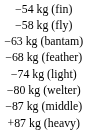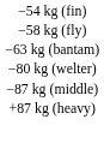 <table>
 <tr>
 <td style="text-align:center">−54 kg (fin)</td>
 <td></td>
 <td></td>
 <td> <br></td>
 </tr>
 <tr>
 <td style="text-align:center">−58 kg (fly)</td>
 <td></td>
 <td></td>
 <td> <br></td>
 </tr>
 <tr>
 <td style="text-align:center">−63 kg (bantam)</td>
-<td></td>
-<td></td>
-<td> <br></td>
-</tr>
-<tr>
-<td style="text-align:center">−68 kg (feather)</td>
-<td></td>
-<td></td>
-<td> <br></td>
-</tr>
-<tr>
-<td style="text-align:center">−74 kg (light)</td>
 <td></td>
 <td></td>
 <td> <br></td>
 </tr>
 <tr>
 <td style="text-align:center">−80 kg (welter)</td>
 <td></td>
 <td></td>
 <td> <br></td>
 </tr>
 <tr>
 <td style="text-align:center">−87 kg (middle)</td>
 <td></td>
 <td></td>
 <td> <br></td>
 </tr>
 <tr>
 <td style="text-align:center">+87 kg (heavy)</td>
 <td></td>
 <td></td>
 <td> <br></td>
 </tr>
 </table>
